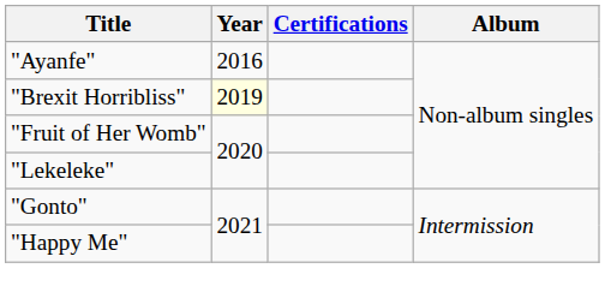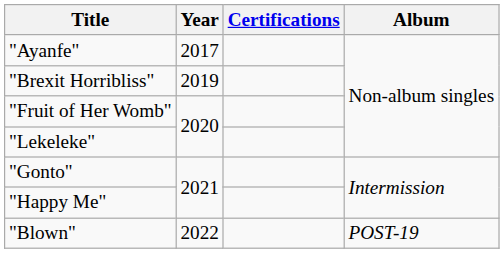 <table class="wikitable">
 <tr>
 <th>Title</th>
 <th>Year</th>
 <th><a href='#'>Certifications</a></th>
 <th>Album</th>
 </tr>
 <tr>
 <td>"Ayanfe"</td>
-<td>2016</td>
+<td>2017</td>
 <td></td>
 <td rowspan="4">Non-album singles</td>
 </tr>
 <tr>
 <td>"Brexit Horribliss"</td>
-<td style="background: lightyellow;">2019</td>
+<td>2019</td>
 <td></td>
 </tr>
 <tr>
 <td>"Fruit of Her Womb"</td>
 <td rowspan="2">2020</td>
 <td></td>
 </tr>
 <tr>
 <td>"Lekeleke"</td>
 <td></td>
 </tr>
 <tr>
 <td>"Gonto"</td>
 <td rowspan="2">2021</td>
 <td></td>
 <td rowspan="2"><em>Intermission</em></td>
 </tr>
 <tr>
 <td>"Happy Me"</td>
 <td></td>
 </tr>
+<tr>
+<td>"Blown" </td>
+<td>2022</td>
+<td></td>
+<td><em>POST-19</em></td>
+</tr>
 </table>
